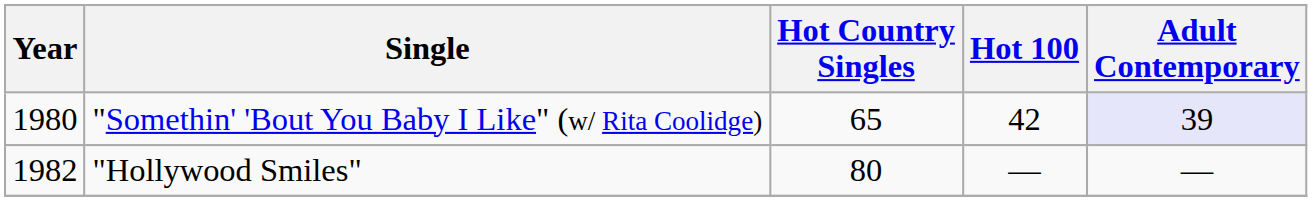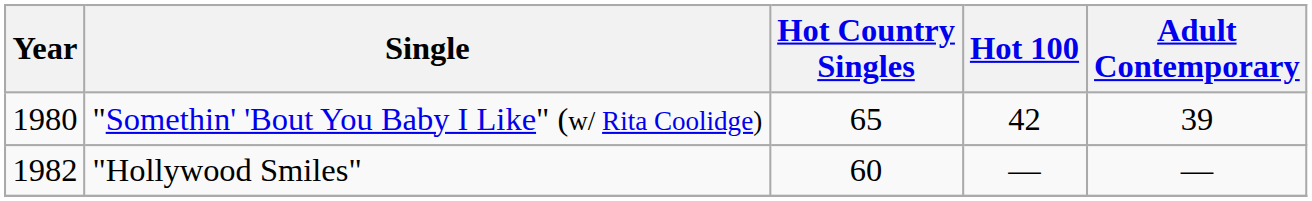 <table class="wikitable">
 <tr>
 <th>Year</th>
 <th>Single</th>
 <th><a href='#'>Hot Country<br>Singles</a></th>
 <th><a href='#'>Hot 100</a></th>
 <th><a href='#'>Adult<br>Contemporary</a></th>
 </tr>
 <tr>
 <td align="center">1980</td>
 <td>"<a href='#'>Somethin' 'Bout You Baby I Like</a>" (<small>w/ <a href='#'>Rita Coolidge</a>)</small></td>
 <td align="center">65</td>
 <td align="center">42</td>
-<td align="center" style="background: lavender;">39</td>
+<td align="center">39</td>
 </tr>
 <tr>
 <td align="center">1982</td>
 <td>"Hollywood Smiles"</td>
-<td align="center">80</td>
+<td align="center">60</td>
 <td align="center">—</td>
 <td align="center">—</td>
 </tr>
 <tr>
 </tr>
 </table>
